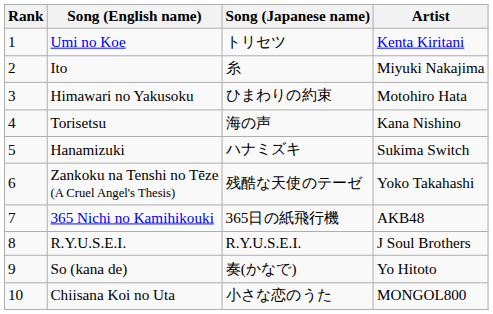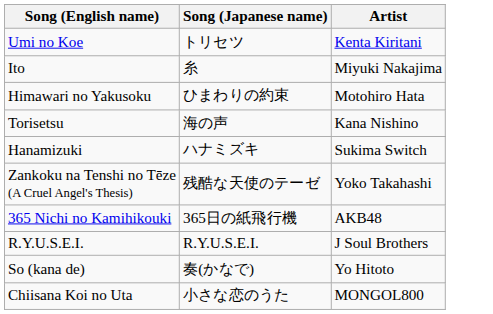 <table class="wikitable">
 <tr>
-<th>Rank</th>
 <th>Song (English name)</th>
 <th>Song (Japanese name)</th>
 <th>Artist</th>
 </tr>
 <tr>
-<td>1</td>
 <td><a href='#'>Umi no Koe</a></td>
 <td>トリセツ</td>
 <td><a href='#'>Kenta Kiritani</a></td>
 </tr>
 <tr>
-<td>2</td>
 <td>Ito</td>
 <td>糸</td>
 <td>Miyuki Nakajima</td>
 </tr>
 <tr>
-<td>3</td>
 <td>Himawari no Yakusoku</td>
 <td>ひまわりの約束</td>
 <td>Motohiro Hata</td>
 </tr>
 <tr>
-<td>4</td>
 <td>Torisetsu</td>
 <td>海の声</td>
 <td>Kana Nishino</td>
 </tr>
 <tr>
-<td>5</td>
 <td>Hanamizuki</td>
 <td>ハナミズキ</td>
 <td>Sukima Switch</td>
 </tr>
 <tr>
-<td>6</td>
 <td>Zankoku na Tenshi no Tēze <br><small>(A Cruel Angel's Thesis)</small></td>
 <td>残酷な天使のテーゼ</td>
 <td>Yoko Takahashi</td>
 </tr>
 <tr>
-<td>7</td>
 <td><a href='#'>365 Nichi no Kamihikouki</a></td>
 <td>365日の紙飛行機</td>
 <td>AKB48</td>
 </tr>
 <tr>
-<td>8</td>
 <td>R.Y.U.S.E.I.</td>
 <td>R.Y.U.S.E.I.</td>
 <td>J Soul Brothers</td>
 </tr>
 <tr>
-<td>9</td>
 <td>So (kana de)</td>
 <td>奏(かなで)</td>
 <td>Yo Hitoto</td>
 </tr>
 <tr>
-<td>10</td>
 <td>Chiisana Koi no Uta</td>
 <td>小さな恋のうた</td>
 <td>MONGOL800</td>
 </tr>
 </table>
